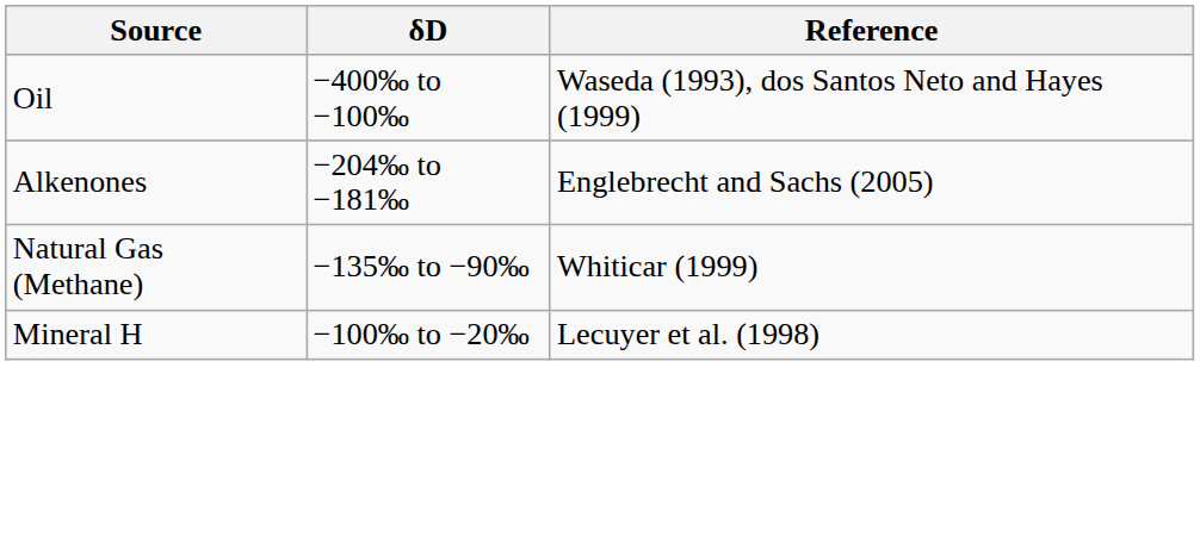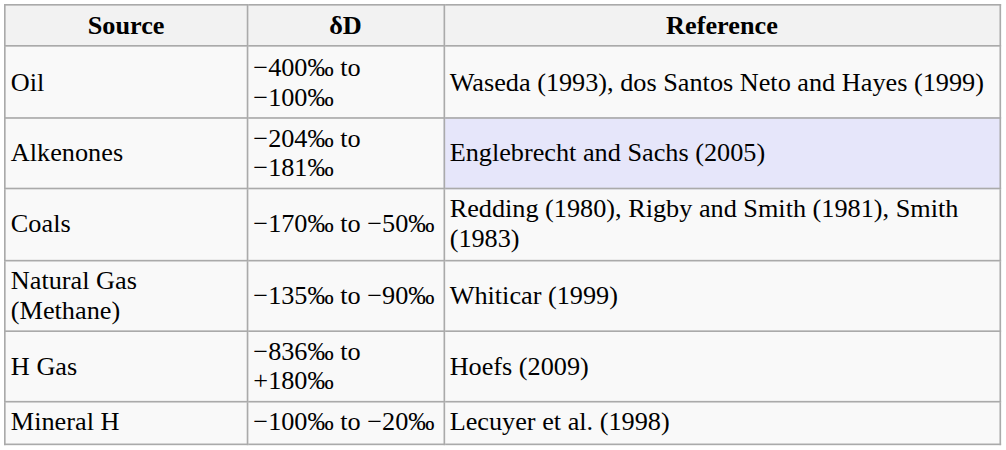 <table class="wikitable">
 <tr>
 <th>Source</th>
 <th>δD</th>
 <th>Reference</th>
 </tr>
 <tr>
 <td>Oil</td>
 <td>−400‰ to −100‰</td>
 <td>Waseda (1993), dos Santos Neto and Hayes (1999)</td>
 </tr>
 <tr>
 <td>Alkenones</td>
 <td>−204‰ to −181‰</td>
-<td>Englebrecht and Sachs (2005)</td>
+<td style="background: lavender;">Englebrecht and Sachs (2005)</td>
+</tr>
+<tr>
+<td>Coals</td>
+<td>−170‰ to −50‰</td>
+<td>Redding (1980), Rigby and Smith (1981), Smith (1983)</td>
 </tr>
 <tr>
 <td>Natural Gas (Methane)</td>
 <td>−135‰ to −90‰</td>
 <td>Whiticar (1999)</td>
 </tr>
 <tr>
+<td>H Gas</td>
+<td>−836‰ to +180‰</td>
+<td>Hoefs (2009)</td>
+</tr>
+<tr>
 <td>Mineral H</td>
 <td>−100‰ to −20‰</td>
 <td>Lecuyer et al. (1998)</td>
 </tr>
 </table>
